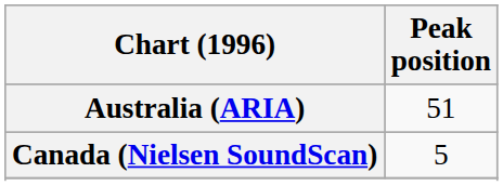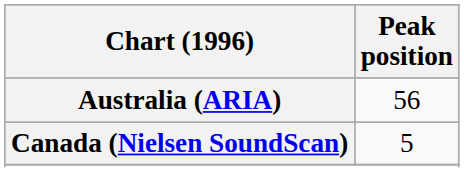 <table class="wikitable sortable plainrowheaders" style="text-align:center">
 <tr>
 <th scope="col">Chart (1996)</th>
 <th scope="col">Peak<br>position</th>
 </tr>
 <tr>
 <th scope="row">Australia (<a href='#'>ARIA</a>)</th>
-<td>51</td>
+<td>56</td>
 </tr>
 <tr>
 <th scope="row">Canada (<a href='#'>Nielsen SoundScan</a>)</th>
 <td>5</td>
 </tr>
 <tr>
 </tr>
 <tr>
 </tr>
 <tr>
 </tr>
 <tr>
 </tr>
 <tr>
 </tr>
 <tr>
 </tr>
 <tr>
 </tr>
 <tr>
 </tr>
 <tr>
 </tr>
 <tr>
 </tr>
 <tr>
 </tr>
 <tr>
 </tr>
 <tr>
 </tr>
 <tr>
 </tr>
 <tr>
 </tr>
 </table>
